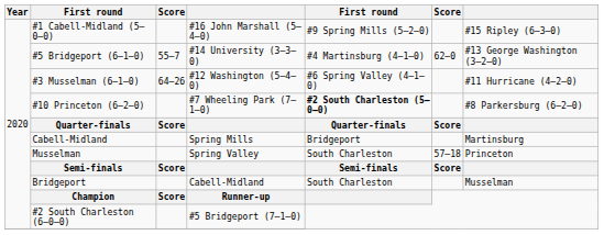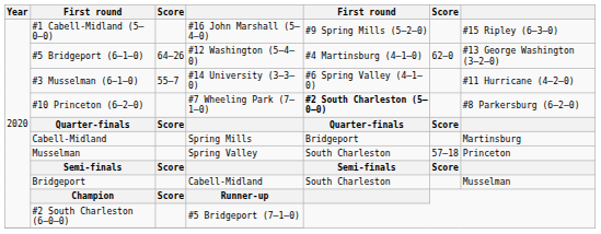 <table class="wikitable">
 <tr>
 <th>Year</th>
 <th>First round</th>
 <th>Score</th>
 <th></th>
 <th>First round</th>
 <th>Score</th>
 <th></th>
 </tr>
 <tr>
 <td rowspan=11 style="text-align: center;">2020</td>
 <td>#1 Cabell-Midland (5–0–0)</td>
 <td></td>
 <td>#16 John Marshall (5–4–0)</td>
 <td>#9 Spring Mills (5–2–0)</td>
 <td></td>
 <td>#15 Ripley (6–3–0)</td>
 </tr>
 <tr>
 <td>#5 Bridgeport (6–1–0)</td>
-<td>55–7</td>
-<td>#14 University (3–3–0)</td>
+<td>64–26</td>
+<td>#12 Washington (5–4–0)</td>
 <td>#4 Martinsburg (4–1–0)</td>
 <td>62–0</td>
 <td>#13 George Washington (3–2–0)</td>
 </tr>
 <tr>
 <td>#3 Musselman (6–1–0)</td>
-<td>64–26</td>
-<td>#12 Washington (5–4–0)</td>
+<td>55–7</td>
+<td>#14 University (3–3–0)</td>
 <td>#6 Spring Valley (4–1–0)</td>
 <td></td>
 <td>#11 Hurricane (4–2–0)</td>
 </tr>
 <tr>
 <td>#10 Princeton (6–2–0)</td>
 <td></td>
 <td>#7 Wheeling Park (7–1–0)</td>
 <td><strong>#2 South Charleston (5–0–0)</strong></td>
 <td></td>
 <td>#8 Parkersburg (6–2–0)</td>
 </tr>
 <tr>
 <th>Quarter-finals</th>
 <th>Score</th>
 <th></th>
 <th>Quarter-finals</th>
 <th>Score</th>
 <th></th>
 </tr>
 <tr>
 <td>Cabell-Midland</td>
 <td></td>
 <td>Spring Mills</td>
 <td>Bridgeport</td>
 <td></td>
 <td>Martinsburg</td>
 </tr>
 <tr>
 <td>Musselman</td>
 <td></td>
 <td>Spring Valley</td>
 <td>South Charleston</td>
 <td>57–18</td>
 <td>Princeton</td>
 </tr>
 <tr>
 <th>Semi-finals</th>
 <th>Score</th>
 <th></th>
 <th>Semi-finals</th>
 <th>Score</th>
 <th></th>
 </tr>
 <tr>
 <td>Bridgeport</td>
 <td></td>
 <td>Cabell-Midland</td>
 <td>South Charleston</td>
 <td></td>
 <td>Musselman</td>
 </tr>
 <tr>
 <th>Champion</th>
 <th>Score</th>
 <th>Runner-up</th>
 <th></th>
 </tr>
 <tr>
 <td>#2 South Charleston (6–0–0)</td>
 <td></td>
 <td>#5 Bridgeport (7–1–0)</td>
 </tr>
 <tr>
 </tr>
 </table>
